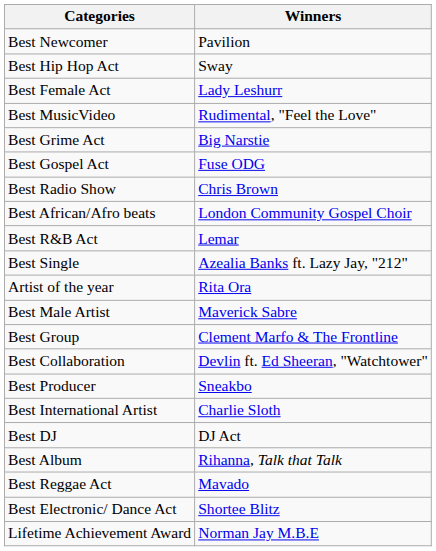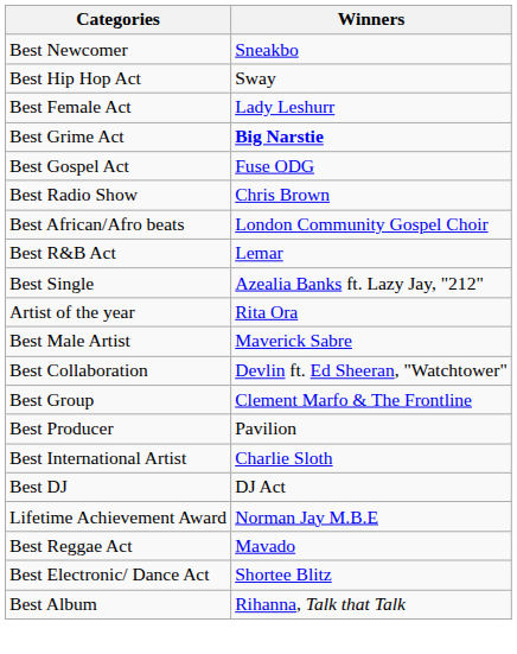 <table class="wikitable">
 <tr>
 <th>Categories</th>
 <th>Winners</th>
 </tr>
 <tr>
 <td>Best Newcomer</td>
-<td>Pavilion</td>
+<td><a href='#'>Sneakbo</a></td>
 </tr>
 <tr>
 <td>Best Hip Hop Act</td>
 <td>Sway</td>
 </tr>
 <tr>
 <td>Best Female Act</td>
 <td><a href='#'>Lady Leshurr</a></td>
 </tr>
 <tr>
-<td>Best MusicVideo</td>
-<td><a href='#'>Rudimental</a>, "Feel the Love"</td>
-</tr>
-<tr>
 <td>Best Grime Act</td>
-<td><a href='#'>Big Narstie</a></td>
+<td><strong><a href='#'>Big Narstie</a></strong></td>
 </tr>
 <tr>
 <td>Best Gospel Act</td>
 <td><a href='#'>Fuse ODG</a></td>
 </tr>
 <tr>
 <td>Best Radio Show</td>
 <td><a href='#'>Chris Brown</a></td>
 </tr>
 <tr>
 <td>Best African/Afro beats</td>
 <td><a href='#'>London Community Gospel Choir</a></td>
 </tr>
 <tr>
 <td>Best R&B Act</td>
 <td><a href='#'>Lemar</a></td>
 </tr>
 <tr>
 <td>Best Single</td>
 <td><a href='#'>Azealia Banks</a> ft. Lazy Jay, "212"</td>
 </tr>
 <tr>
 <td>Artist of the year</td>
 <td><a href='#'>Rita Ora</a></td>
 </tr>
 <tr>
 <td>Best Male Artist</td>
 <td><a href='#'>Maverick Sabre</a></td>
 </tr>
 <tr>
+<td>Best Collaboration</td>
+<td><a href='#'>Devlin</a> ft. <a href='#'>Ed Sheeran</a>, "Watchtower"</td>
+</tr>
+<tr>
 <td>Best Group</td>
 <td><a href='#'>Clement Marfo & The Frontline</a></td>
 </tr>
 <tr>
-<td>Best Collaboration</td>
-<td><a href='#'>Devlin</a> ft. <a href='#'>Ed Sheeran</a>, "Watchtower"</td>
-</tr>
-<tr>
 <td>Best Producer</td>
-<td><a href='#'>Sneakbo</a></td>
+<td>Pavilion</td>
 </tr>
 <tr>
 <td>Best International Artist</td>
 <td><a href='#'>Charlie Sloth</a></td>
 </tr>
 <tr>
 <td>Best DJ</td>
 <td>DJ Act</td>
 </tr>
 <tr>
-<td>Best Album</td>
-<td><a href='#'>Rihanna</a>, <em>Talk that Talk</em></td>
+<td>Lifetime Achievement Award</td>
+<td><a href='#'>Norman Jay M.B.E</a></td>
 </tr>
 <tr>
 <td>Best Reggae Act</td>
 <td><a href='#'>Mavado</a></td>
 </tr>
 <tr>
 <td>Best Electronic/ Dance Act</td>
 <td><a href='#'>Shortee Blitz</a></td>
 </tr>
 <tr>
-<td>Lifetime Achievement Award</td>
-<td><a href='#'>Norman Jay M.B.E</a></td>
+<td>Best Album</td>
+<td><a href='#'>Rihanna</a>, <em>Talk that Talk</em></td>
 </tr>
 </table>
